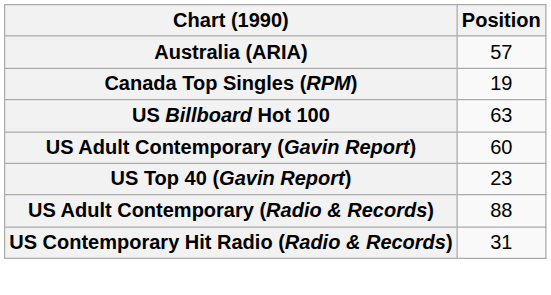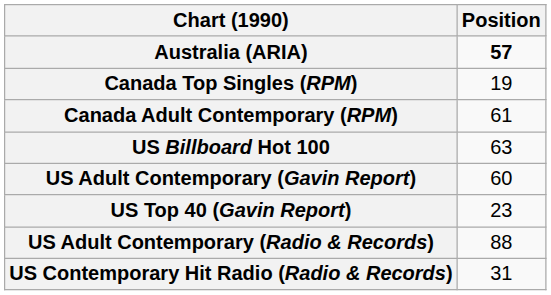 <table class="wikitable sortable plainrowheaders" style="text-align:center">
 <tr>
 <th scope="col">Chart (1990)</th>
 <th scope="col">Position</th>
 </tr>
 <tr>
 <th scope="row">Australia (ARIA)</th>
-<td>57</td>
+<td><strong>57</strong></td>
 </tr>
 <tr>
 <th scope="row">Canada Top Singles (<em>RPM</em>)</th>
 <td>19</td>
+</tr>
+<tr>
+<th scope="row">Canada Adult Contemporary (<em>RPM</em>)</th>
+<td>61</td>
 </tr>
 <tr>
 <th scope="row">US <em>Billboard</em> Hot 100</th>
 <td>63</td>
 </tr>
 <tr>
 <th scope="row">US Adult Contemporary (<em>Gavin Report</em>)</th>
 <td>60</td>
 </tr>
 <tr>
 <th scope="row">US Top 40 (<em>Gavin Report</em>)</th>
 <td>23</td>
 </tr>
 <tr>
 <th scope="row">US Adult Contemporary (<em>Radio & Records</em>)</th>
 <td>88</td>
 </tr>
 <tr>
 <th scope="row">US Contemporary Hit Radio (<em>Radio & Records</em>)</th>
 <td>31</td>
 </tr>
 </table>
